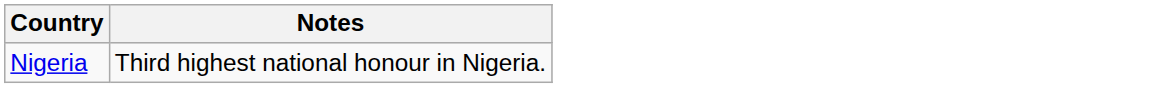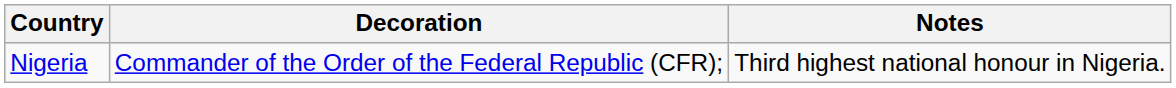 <table class=wikitable>
 <tr>
 <th>Country</th>
+<th>Decoration</th>
 <th>Notes</th>
 </tr>
 <tr>
 <td><a href='#'>Nigeria</a></td>
+<td><a href='#'>Commander of the Order of the Federal Republic</a> (CFR); </td>
 <td>Third highest national honour in Nigeria.</td>
 </tr>
 </table>
